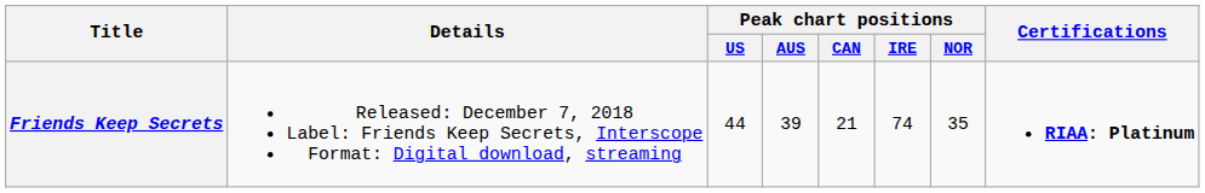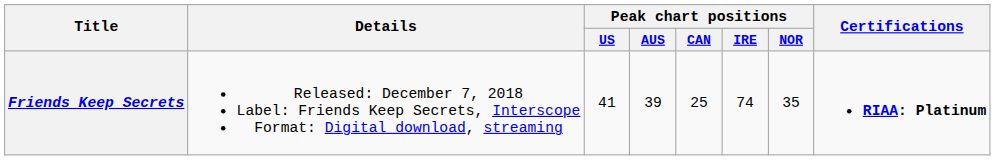 <table class="wikitable plainrowheaders" style="text-align:center;">
 <tr>
 <th scope="col" rowspan="2">Title</th>
 <th scope="col" rowspan="2">Details</th>
 <th scope="col" colspan="5">Peak chart positions</th>
 <th scope="col" rowspan="2"><a href='#'>Certifications</a></th>
 </tr>
 <tr>
 <th scope="col" style="width:3em;font-size:90%;"><a href='#'>US</a><br></th>
 <th scope="col" style="width:3em;font-size:90%;"><a href='#'>AUS</a><br></th>
 <th scope="col" style="width:3em;font-size:90%;"><a href='#'>CAN</a><br></th>
 <th scope="col" style="width:3em;font-size:90%;"><a href='#'>IRE</a><br></th>
 <th scope="col" style="width:3em;font-size:90%;"><a href='#'>NOR</a><br></th>
 </tr>
 <tr>
 <th scope="row"><em><a href='#'>Friends Keep Secrets</a></em></th>
 <td><br><ul><li>Released: December 7, 2018</li><li>Label: Friends Keep Secrets, <a href='#'>Interscope</a></li><li>Format: <a href='#'>Digital download</a>, <a href='#'>streaming</a></li></ul></td>
-<td>44</td>
+<td>41</td>
 <td>39</td>
-<td>21</td>
+<td>25</td>
 <td>74</td>
 <td>35</td>
 <td><strong><br><ul><li><a href='#'>RIAA</a>: Platinum</li></ul></strong></td>
 </tr>
 </table>
